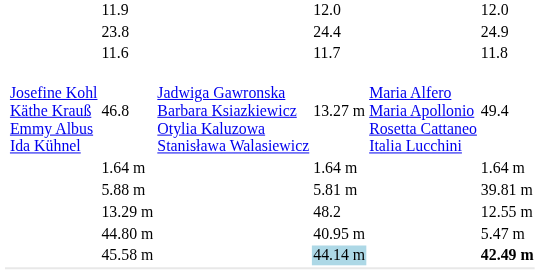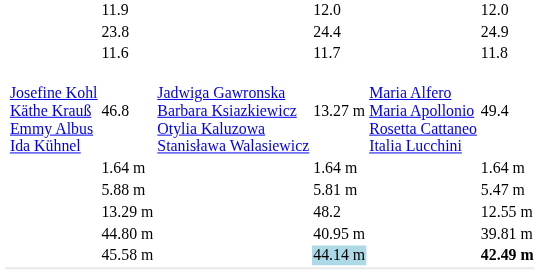 <table>
 <tr>
 <td></td>
 <td></td>
 <td>11.9</td>
 <td></td>
 <td>12.0</td>
 <td></td>
 <td>12.0</td>
 </tr>
 <tr>
 <td></td>
 <td></td>
 <td>23.8</td>
 <td></td>
 <td>24.4</td>
 <td></td>
 <td>24.9</td>
 </tr>
 <tr>
 <td></td>
 <td></td>
 <td>11.6 </td>
 <td></td>
 <td>11.7</td>
 <td></td>
 <td>11.8</td>
 </tr>
 <tr>
 <td></td>
 <td><br><a href='#'>Josefine Kohl</a><br><a href='#'>Käthe Krauß</a><br><a href='#'>Emmy Albus</a><br><a href='#'>Ida Kühnel</a></td>
 <td>46.8</td>
 <td><br><a href='#'>Jadwiga Gawronska</a><br><a href='#'>Barbara Ksiazkiewicz</a><br><a href='#'>Otylia Kaluzowa</a><br><a href='#'>Stanisława Walasiewicz</a></td>
 <td>13.27 m</td>
 <td><br><a href='#'>Maria Alfero</a><br><a href='#'>Maria Apollonio</a><br><a href='#'>Rosetta Cattaneo</a><br><a href='#'>Italia Lucchini</a></td>
 <td>49.4</td>
 </tr>
 <tr>
 <td></td>
 <td></td>
 <td>1.64 m</td>
 <td></td>
 <td>1.64 m</td>
 <td></td>
 <td>1.64 m</td>
 </tr>
 <tr>
 <td></td>
 <td></td>
 <td>5.88 m</td>
 <td></td>
 <td>5.81 m</td>
 <td></td>
-<td>39.81 m</td>
+<td>5.47 m</td>
 </tr>
 <tr>
 <td></td>
 <td></td>
 <td>13.29 m</td>
 <td></td>
 <td>48.2</td>
 <td></td>
 <td>12.55 m</td>
 </tr>
 <tr>
 <td></td>
 <td></td>
 <td>44.80 m</td>
 <td></td>
 <td>40.95 m</td>
 <td></td>
-<td>5.47 m</td>
+<td>39.81 m</td>
 </tr>
 <tr>
 <td></td>
 <td></td>
 <td>45.58 m</td>
 <td></td>
 <td style="background: lightblue;">44.14 m</td>
 <td></td>
 <td><strong>42.49 m</strong></td>
 </tr>
 <tr bgcolor= e8e8e8>
 <td colspan=7></td>
 </tr>
 </table>
